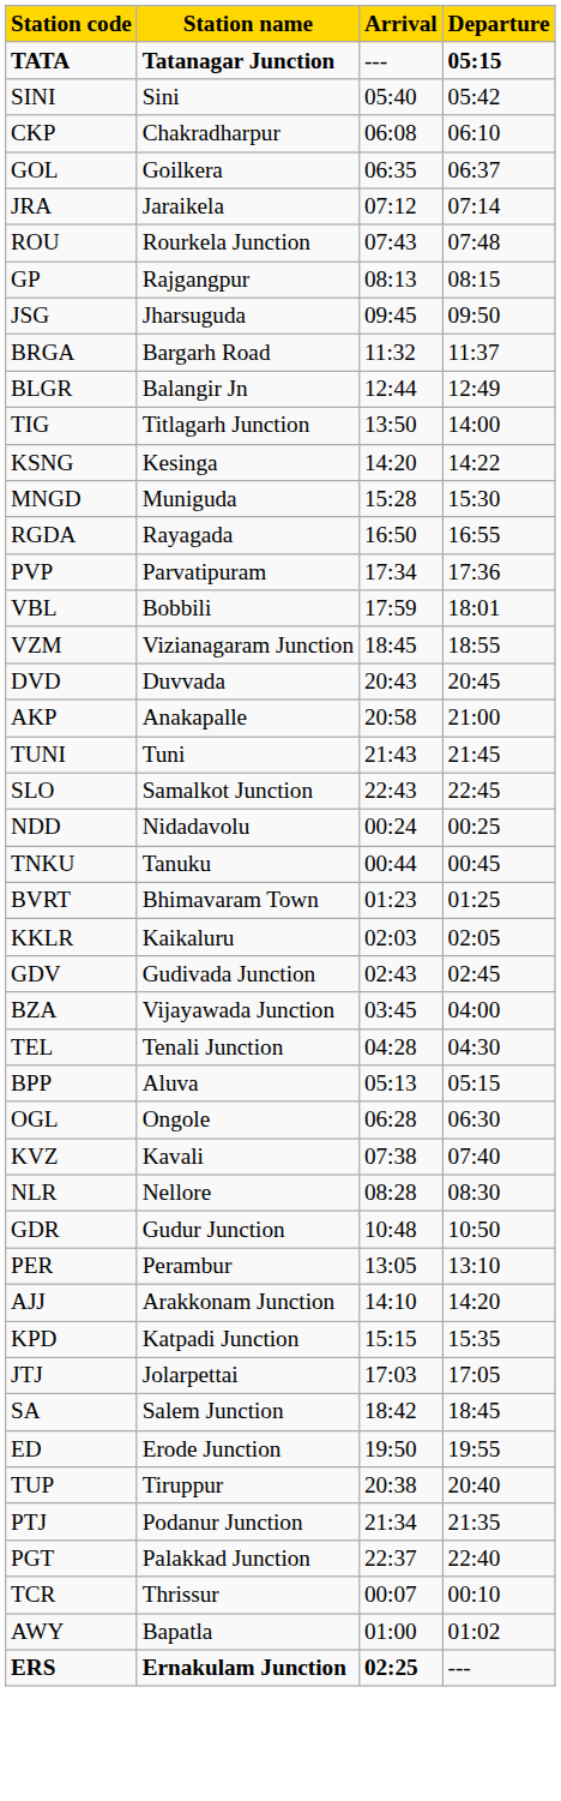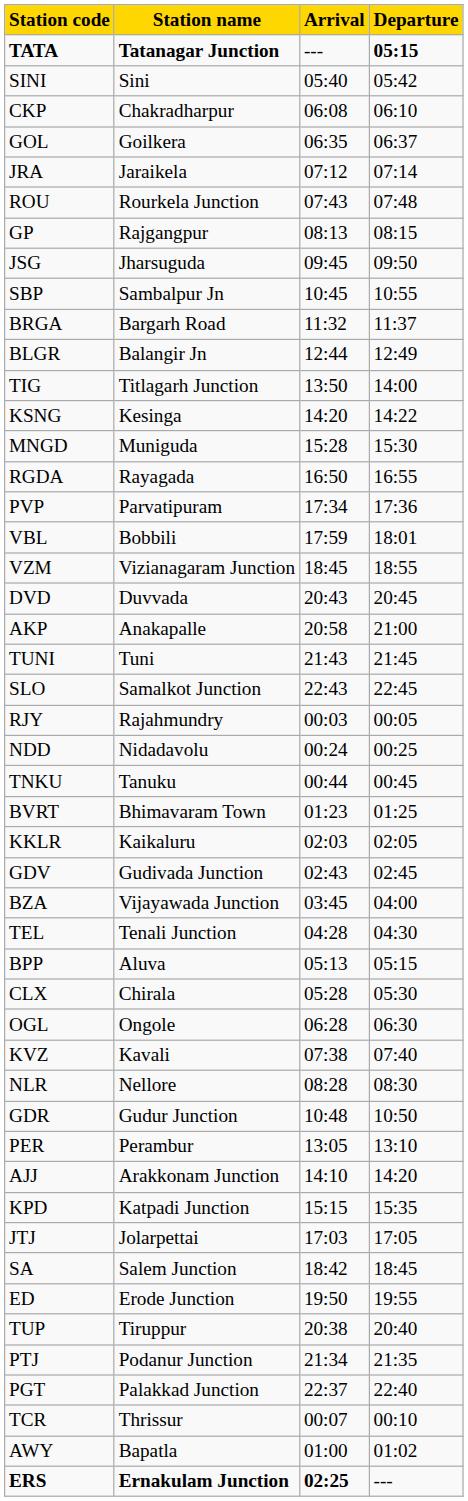 <table class="wikitable">
 <tr>
 <th style="background:gold;">Station code</th>
 <th style="background:gold;" !>Station name</th>
 <th style="background:gold;" !>Arrival</th>
 <th style="background:gold;" !>Departure</th>
 </tr>
 <tr>
 <td><strong>TATA</strong></td>
 <td><strong>Tatanagar Junction</strong></td>
 <td>---</td>
 <td><strong>05:15</strong></td>
 </tr>
 <tr>
 <td>SINI</td>
 <td>Sini</td>
 <td>05:40</td>
 <td>05:42</td>
 </tr>
 <tr>
 <td>CKP</td>
 <td>Chakradharpur</td>
 <td>06:08</td>
 <td>06:10</td>
 </tr>
 <tr>
 <td>GOL</td>
 <td>Goilkera</td>
 <td>06:35</td>
 <td>06:37</td>
 </tr>
 <tr>
 <td>JRA</td>
 <td>Jaraikela</td>
 <td>07:12</td>
 <td>07:14</td>
 </tr>
 <tr>
 <td>ROU</td>
 <td>Rourkela Junction</td>
 <td>07:43</td>
 <td>07:48</td>
 </tr>
 <tr>
 <td>GP</td>
 <td>Rajgangpur</td>
 <td>08:13</td>
 <td>08:15</td>
 </tr>
 <tr>
 <td>JSG</td>
 <td>Jharsuguda</td>
 <td>09:45</td>
 <td>09:50</td>
+</tr>
+<tr>
+<td>SBP</td>
+<td>Sambalpur Jn</td>
+<td>10:45</td>
+<td>10:55</td>
 </tr>
 <tr>
 <td>BRGA</td>
 <td>Bargarh Road</td>
 <td>11:32</td>
 <td>11:37</td>
 </tr>
 <tr>
 <td>BLGR</td>
 <td>Balangir Jn</td>
 <td>12:44</td>
 <td>12:49</td>
 </tr>
 <tr>
 <td>TIG</td>
 <td>Titlagarh Junction</td>
 <td>13:50</td>
 <td>14:00</td>
 </tr>
 <tr>
 <td>KSNG</td>
 <td>Kesinga</td>
 <td>14:20</td>
 <td>14:22</td>
 </tr>
 <tr>
 <td>MNGD</td>
 <td>Muniguda</td>
 <td>15:28</td>
 <td>15:30</td>
 </tr>
 <tr>
 <td>RGDA</td>
 <td>Rayagada</td>
 <td>16:50</td>
 <td>16:55</td>
 </tr>
 <tr>
 <td>PVP</td>
 <td>Parvatipuram</td>
 <td>17:34</td>
 <td>17:36</td>
 </tr>
 <tr>
 <td>VBL</td>
 <td>Bobbili</td>
 <td>17:59</td>
 <td>18:01</td>
 </tr>
 <tr>
 <td>VZM</td>
 <td>Vizianagaram Junction</td>
 <td>18:45</td>
 <td>18:55</td>
 </tr>
 <tr>
 <td>DVD</td>
 <td>Duvvada</td>
 <td>20:43</td>
 <td>20:45</td>
 </tr>
 <tr>
 <td>AKP</td>
 <td>Anakapalle</td>
 <td>20:58</td>
 <td>21:00</td>
 </tr>
 <tr>
 <td>TUNI</td>
 <td>Tuni</td>
 <td>21:43</td>
 <td>21:45</td>
 </tr>
 <tr>
 <td>SLO</td>
 <td>Samalkot Junction</td>
 <td>22:43</td>
 <td>22:45</td>
 </tr>
 <tr>
+<td>RJY</td>
+<td>Rajahmundry</td>
+<td>00:03</td>
+<td>00:05</td>
+</tr>
+<tr>
 <td>NDD</td>
 <td>Nidadavolu</td>
 <td>00:24</td>
 <td>00:25</td>
 </tr>
 <tr>
 <td>TNKU</td>
 <td>Tanuku</td>
 <td>00:44</td>
 <td>00:45</td>
 </tr>
 <tr>
 <td>BVRT</td>
 <td>Bhimavaram Town</td>
 <td>01:23</td>
 <td>01:25</td>
 </tr>
 <tr>
 <td>KKLR</td>
 <td>Kaikaluru</td>
 <td>02:03</td>
 <td>02:05</td>
 </tr>
 <tr>
 <td>GDV</td>
 <td>Gudivada Junction</td>
 <td>02:43</td>
 <td>02:45</td>
 </tr>
 <tr>
 <td>BZA</td>
 <td>Vijayawada Junction</td>
 <td>03:45</td>
 <td>04:00</td>
 </tr>
 <tr>
 <td>TEL</td>
 <td>Tenali Junction</td>
 <td>04:28</td>
 <td>04:30</td>
 </tr>
 <tr>
 <td>BPP</td>
 <td>Aluva</td>
 <td>05:13</td>
 <td>05:15</td>
+</tr>
+<tr>
+<td>CLX</td>
+<td>Chirala</td>
+<td>05:28</td>
+<td>05:30</td>
 </tr>
 <tr>
 <td>OGL</td>
 <td>Ongole</td>
 <td>06:28</td>
 <td>06:30</td>
 </tr>
 <tr>
 <td>KVZ</td>
 <td>Kavali</td>
 <td>07:38</td>
 <td>07:40</td>
 </tr>
 <tr>
 <td>NLR</td>
 <td>Nellore</td>
 <td>08:28</td>
 <td>08:30</td>
 </tr>
 <tr>
 <td>GDR</td>
 <td>Gudur Junction</td>
 <td>10:48</td>
 <td>10:50</td>
 </tr>
 <tr>
 <td>PER</td>
 <td>Perambur</td>
 <td>13:05</td>
 <td>13:10</td>
 </tr>
 <tr>
 <td>AJJ</td>
 <td>Arakkonam Junction</td>
 <td>14:10</td>
 <td>14:20</td>
 </tr>
 <tr>
 <td>KPD</td>
 <td>Katpadi Junction</td>
 <td>15:15</td>
 <td>15:35</td>
 </tr>
 <tr>
 <td>JTJ</td>
 <td>Jolarpettai</td>
 <td>17:03</td>
 <td>17:05</td>
 </tr>
 <tr>
 <td>SA</td>
 <td>Salem Junction</td>
 <td>18:42</td>
 <td>18:45</td>
 </tr>
 <tr>
 <td>ED</td>
 <td>Erode Junction</td>
 <td>19:50</td>
 <td>19:55</td>
 </tr>
 <tr>
 <td>TUP</td>
 <td>Tiruppur</td>
 <td>20:38</td>
 <td>20:40</td>
 </tr>
 <tr>
 <td>PTJ</td>
 <td>Podanur Junction</td>
 <td>21:34</td>
 <td>21:35</td>
 </tr>
 <tr>
 <td>PGT</td>
 <td>Palakkad Junction</td>
 <td>22:37</td>
 <td>22:40</td>
 </tr>
 <tr>
 <td>TCR</td>
 <td>Thrissur</td>
 <td>00:07</td>
 <td>00:10</td>
 </tr>
 <tr>
 <td>AWY</td>
 <td>Bapatla</td>
 <td>01:00</td>
 <td>01:02</td>
 </tr>
 <tr>
 <td><strong>ERS</strong></td>
 <td><strong>Ernakulam Junction</strong></td>
 <td><strong>02:25</strong></td>
 <td>---</td>
 </tr>
 </table>
